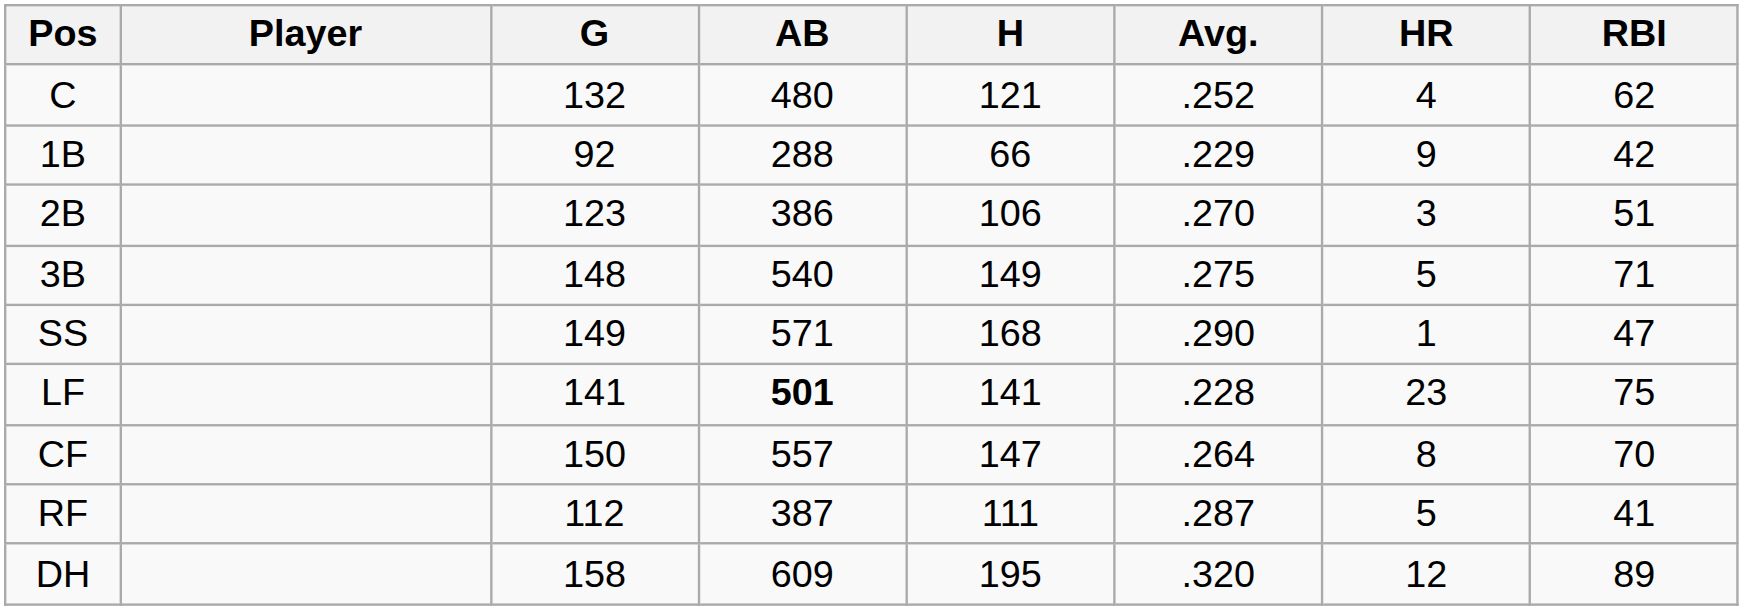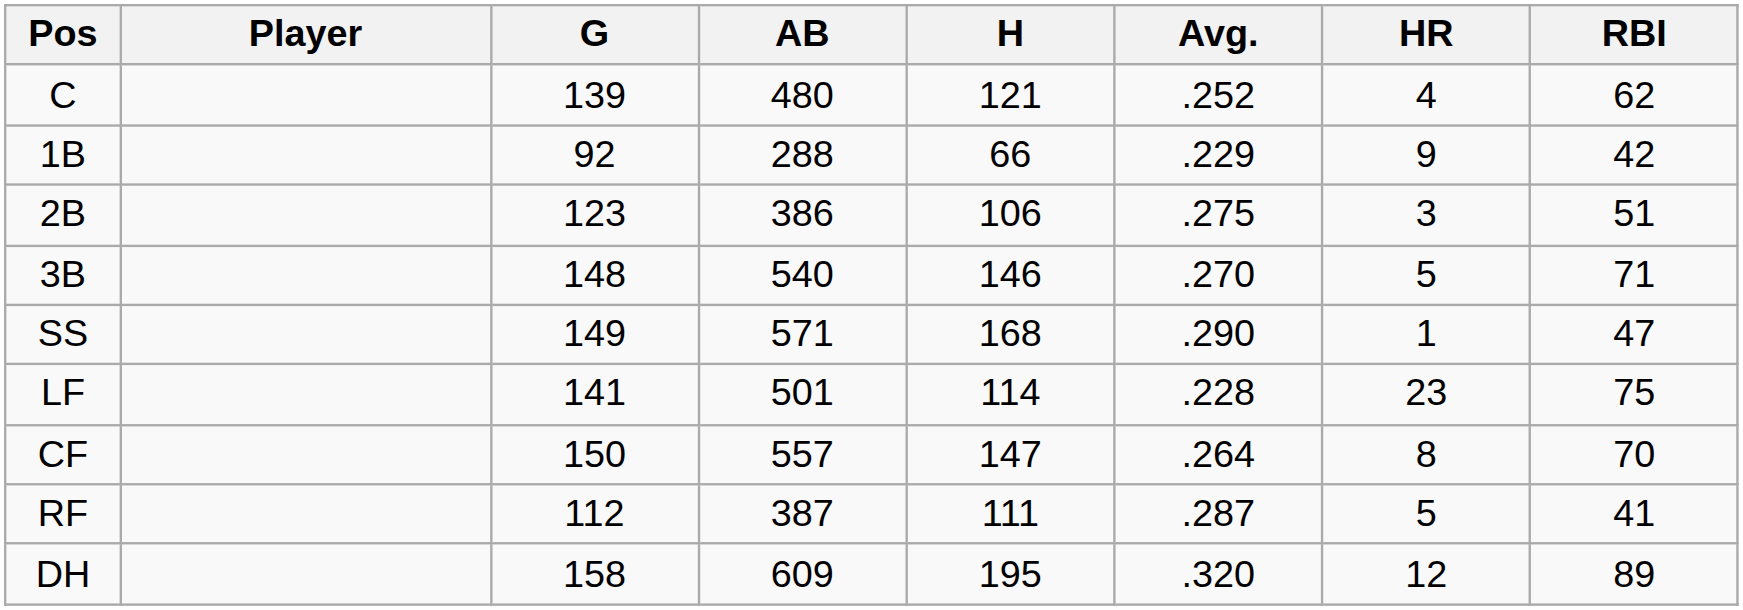 <table class="wikitable sortable">
 <tr>
 <th bgcolor="#DDDDFF" width="5%">Pos</th>
 <th bgcolor="#DDDDFF" width="16%">Player</th>
 <th bgcolor="#DDDDFF" width="9%">G</th>
 <th bgcolor="#DDDDFF" width="9%">AB</th>
 <th bgcolor="#DDDDFF" width="9%">H</th>
 <th bgcolor="#DDDDFF" width="9%">Avg.</th>
 <th bgcolor="#DDDDFF" width="9%">HR</th>
 <th bgcolor="#DDDDFF" width="9%">RBI</th>
 </tr>
 <tr align="center">
 <td>C</td>
 <td></td>
-<td>132</td>
+<td>139</td>
 <td>480</td>
 <td>121</td>
 <td>.252</td>
 <td>4</td>
 <td>62</td>
 </tr>
 <tr align="center">
 <td>1B</td>
 <td></td>
 <td>92</td>
 <td>288</td>
 <td>66</td>
 <td>.229</td>
 <td>9</td>
 <td>42</td>
 </tr>
 <tr align="center">
 <td>2B</td>
 <td></td>
 <td>123</td>
 <td>386</td>
 <td>106</td>
-<td>.270</td>
+<td>.275</td>
 <td>3</td>
 <td>51</td>
 </tr>
 <tr align="center">
 <td>3B</td>
 <td></td>
 <td>148</td>
 <td>540</td>
-<td>149</td>
-<td>.275</td>
+<td>146</td>
+<td>.270</td>
 <td>5</td>
 <td>71</td>
 </tr>
 <tr align="center">
 <td>SS</td>
 <td></td>
 <td>149</td>
 <td>571</td>
 <td>168</td>
 <td>.290</td>
 <td>1</td>
 <td>47</td>
 </tr>
 <tr align="center">
 <td>LF</td>
 <td></td>
 <td>141</td>
-<td><strong>501</strong></td>
-<td>141</td>
+<td>501</td>
+<td>114</td>
 <td>.228</td>
 <td>23</td>
 <td>75</td>
 </tr>
 <tr align="center">
 <td>CF</td>
 <td></td>
 <td>150</td>
 <td>557</td>
 <td>147</td>
 <td>.264</td>
 <td>8</td>
 <td>70</td>
 </tr>
 <tr align="center">
 <td>RF</td>
 <td></td>
 <td>112</td>
 <td>387</td>
 <td>111</td>
 <td>.287</td>
 <td>5</td>
 <td>41</td>
 </tr>
 <tr align="center">
 <td>DH</td>
 <td></td>
 <td>158</td>
 <td>609</td>
 <td>195</td>
 <td>.320</td>
 <td>12</td>
 <td>89</td>
 </tr>
 </table>
